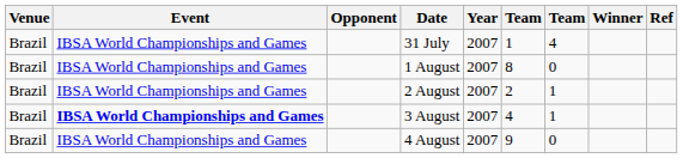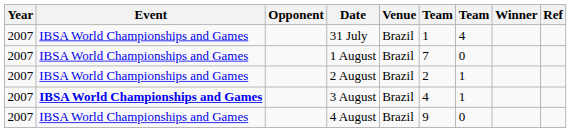 <table class="wikitable">
 <tr>
-<th>Venue</th>
+<th>Year</th>
 <th>Event</th>
 <th>Opponent</th>
 <th>Date</th>
-<th>Year</th>
+<th>Venue</th>
 <th>Team</th>
 <th>Team</th>
 <th>Winner</th>
 <th>Ref</th>
 </tr>
 <tr --->
-<td>Brazil</td>
+<td>2007</td>
 <td><a href='#'>IBSA World Championships and Games</a></td>
 <td></td>
 <td>31 July</td>
-<td>2007</td>
+<td>Brazil</td>
 <td>1</td>
 <td>4</td>
 <td></td>
 <td></td>
 </tr>
 <tr --->
-<td>Brazil</td>
+<td>2007</td>
 <td><a href='#'>IBSA World Championships and Games</a></td>
 <td></td>
 <td>1 August</td>
-<td>2007</td>
-<td>8</td>
+<td>Brazil</td>
+<td>7</td>
 <td>0</td>
 <td></td>
 <td></td>
 </tr>
 <tr --->
-<td>Brazil</td>
+<td>2007</td>
 <td><a href='#'>IBSA World Championships and Games</a></td>
 <td></td>
 <td>2 August</td>
-<td>2007</td>
+<td>Brazil</td>
 <td>2</td>
 <td>1</td>
 <td></td>
 <td></td>
 </tr>
 <tr --->
-<td>Brazil</td>
+<td>2007</td>
 <td><strong><a href='#'>IBSA World Championships and Games</a></strong></td>
 <td></td>
 <td>3 August</td>
-<td>2007</td>
+<td>Brazil</td>
 <td>4</td>
 <td>1</td>
 <td></td>
 <td></td>
 </tr>
 <tr --->
-<td>Brazil</td>
+<td>2007</td>
 <td><a href='#'>IBSA World Championships and Games</a></td>
 <td></td>
 <td>4 August</td>
-<td>2007</td>
+<td>Brazil</td>
 <td>9</td>
 <td>0</td>
 <td></td>
 <td></td>
 </tr>
 </table>
